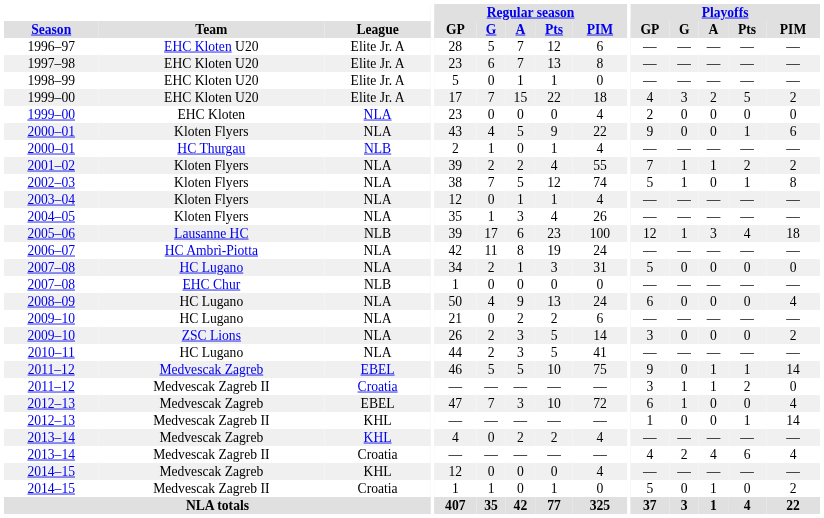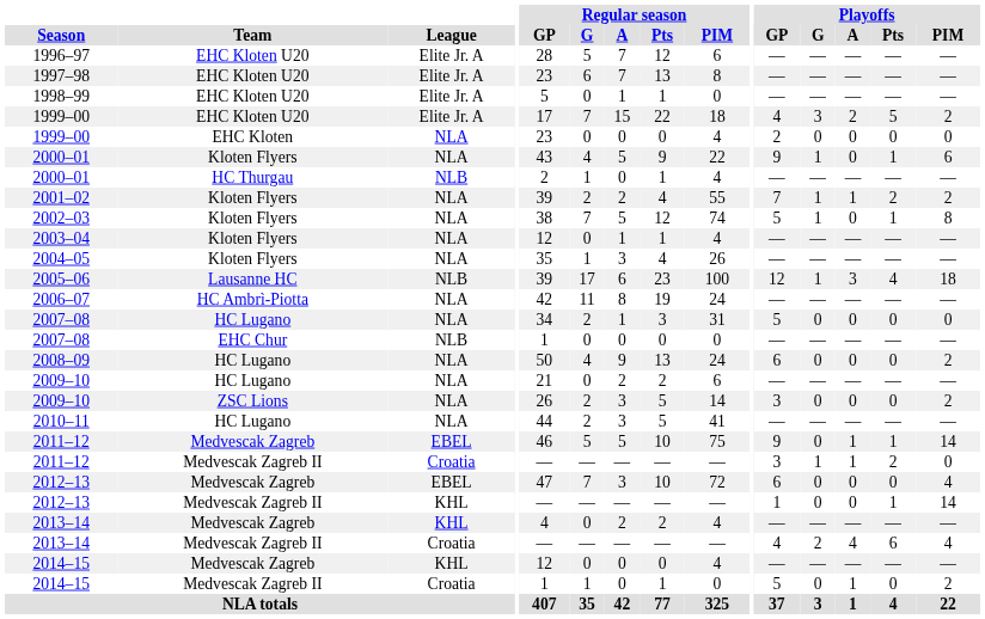 <table border="0" cellpadding="1" cellspacing="0" style="text-align:center; width:60em">
 <tr bgcolor="#e0e0e0">
 <th colspan="3" bgcolor="#ffffff"></th>
 <th rowspan="99" bgcolor="#ffffff"></th>
 <th colspan="5"><a href='#'>Regular season</a></th>
 <th rowspan="99" bgcolor="#ffffff"></th>
 <th colspan="5"><a href='#'>Playoffs</a></th>
 </tr>
 <tr bgcolor="#e0e0e0">
 <th><a href='#'>Season</a></th>
 <th>Team</th>
 <th>League</th>
 <th>GP</th>
 <th><a href='#'>G</a></th>
 <th><a href='#'>A</a></th>
 <th><a href='#'>Pts</a></th>
 <th><a href='#'>PIM</a></th>
 <th>GP</th>
 <th>G</th>
 <th>A</th>
 <th>Pts</th>
 <th>PIM</th>
 </tr>
 <tr>
 <td>1996–97</td>
 <td><a href='#'>EHC Kloten</a> U20</td>
 <td>Elite Jr. A</td>
 <td>28</td>
 <td>5</td>
 <td>7</td>
 <td>12</td>
 <td>6</td>
 <td>—</td>
 <td>—</td>
 <td>—</td>
 <td>—</td>
 <td>—</td>
 </tr>
 <tr bgcolor="#f0f0f0">
 <td>1997–98</td>
 <td>EHC Kloten U20</td>
 <td>Elite Jr. A</td>
 <td>23</td>
 <td>6</td>
 <td>7</td>
 <td>13</td>
 <td>8</td>
 <td>—</td>
 <td>—</td>
 <td>—</td>
 <td>—</td>
 <td>—</td>
 </tr>
 <tr>
 <td>1998–99</td>
 <td>EHC Kloten U20</td>
 <td>Elite Jr. A</td>
 <td>5</td>
 <td>0</td>
 <td>1</td>
 <td>1</td>
 <td>0</td>
 <td>—</td>
 <td>—</td>
 <td>—</td>
 <td>—</td>
 <td>—</td>
 </tr>
 <tr bgcolor="#f0f0f0">
 <td>1999–00</td>
 <td>EHC Kloten U20</td>
 <td>Elite Jr. A</td>
 <td>17</td>
 <td>7</td>
 <td>15</td>
 <td>22</td>
 <td>18</td>
 <td>4</td>
 <td>3</td>
 <td>2</td>
 <td>5</td>
 <td>2</td>
 </tr>
 <tr>
 <td><a href='#'>1999–00</a></td>
 <td>EHC Kloten</td>
 <td><a href='#'>NLA</a></td>
 <td>23</td>
 <td>0</td>
 <td>0</td>
 <td>0</td>
 <td>4</td>
 <td>2</td>
 <td>0</td>
 <td>0</td>
 <td>0</td>
 <td>0</td>
 </tr>
 <tr bgcolor="#f0f0f0">
 <td><a href='#'>2000–01</a></td>
 <td>Kloten Flyers</td>
 <td>NLA</td>
 <td>43</td>
 <td>4</td>
 <td>5</td>
 <td>9</td>
 <td>22</td>
 <td>9</td>
-<td>0</td>
+<td>1</td>
 <td>0</td>
 <td>1</td>
 <td>6</td>
 </tr>
 <tr>
 <td><a href='#'>2000–01</a></td>
 <td><a href='#'>HC Thurgau</a></td>
 <td><a href='#'>NLB</a></td>
 <td>2</td>
 <td>1</td>
 <td>0</td>
 <td>1</td>
 <td>4</td>
 <td>—</td>
 <td>—</td>
 <td>—</td>
 <td>—</td>
 <td>—</td>
 </tr>
 <tr bgcolor="#f0f0f0">
 <td><a href='#'>2001–02</a></td>
 <td>Kloten Flyers</td>
 <td>NLA</td>
 <td>39</td>
 <td>2</td>
 <td>2</td>
 <td>4</td>
 <td>55</td>
 <td>7</td>
 <td>1</td>
 <td>1</td>
 <td>2</td>
 <td>2</td>
 </tr>
 <tr>
 <td><a href='#'>2002–03</a></td>
 <td>Kloten Flyers</td>
 <td>NLA</td>
 <td>38</td>
 <td>7</td>
 <td>5</td>
 <td>12</td>
 <td>74</td>
 <td>5</td>
 <td>1</td>
 <td>0</td>
 <td>1</td>
 <td>8</td>
 </tr>
 <tr bgcolor="#f0f0f0">
 <td><a href='#'>2003–04</a></td>
 <td>Kloten Flyers</td>
 <td>NLA</td>
 <td>12</td>
 <td>0</td>
 <td>1</td>
 <td>1</td>
 <td>4</td>
 <td>—</td>
 <td>—</td>
 <td>—</td>
 <td>—</td>
 <td>—</td>
 </tr>
 <tr>
 <td><a href='#'>2004–05</a></td>
 <td>Kloten Flyers</td>
 <td>NLA</td>
 <td>35</td>
 <td>1</td>
 <td>3</td>
 <td>4</td>
 <td>26</td>
 <td>—</td>
 <td>—</td>
 <td>—</td>
 <td>—</td>
 <td>—</td>
 </tr>
 <tr bgcolor="#f0f0f0">
 <td><a href='#'>2005–06</a></td>
 <td><a href='#'>Lausanne HC</a></td>
 <td>NLB</td>
 <td>39</td>
 <td>17</td>
 <td>6</td>
 <td>23</td>
 <td>100</td>
 <td>12</td>
 <td>1</td>
 <td>3</td>
 <td>4</td>
 <td>18</td>
 </tr>
 <tr>
 <td><a href='#'>2006–07</a></td>
 <td><a href='#'>HC Ambrì-Piotta</a></td>
 <td>NLA</td>
 <td>42</td>
 <td>11</td>
 <td>8</td>
 <td>19</td>
 <td>24</td>
 <td>—</td>
 <td>—</td>
 <td>—</td>
 <td>—</td>
 <td>—</td>
 </tr>
 <tr bgcolor="#f0f0f0">
 <td><a href='#'>2007–08</a></td>
 <td><a href='#'>HC Lugano</a></td>
 <td>NLA</td>
 <td>34</td>
 <td>2</td>
 <td>1</td>
 <td>3</td>
 <td>31</td>
 <td>5</td>
 <td>0</td>
 <td>0</td>
 <td>0</td>
 <td>0</td>
 </tr>
 <tr>
 <td><a href='#'>2007–08</a></td>
 <td><a href='#'>EHC Chur</a></td>
 <td>NLB</td>
 <td>1</td>
 <td>0</td>
 <td>0</td>
 <td>0</td>
 <td>0</td>
 <td>—</td>
 <td>—</td>
 <td>—</td>
 <td>—</td>
 <td>—</td>
 </tr>
 <tr bgcolor="#f0f0f0">
 <td><a href='#'>2008–09</a></td>
 <td>HC Lugano</td>
 <td>NLA</td>
 <td>50</td>
 <td>4</td>
 <td>9</td>
 <td>13</td>
 <td>24</td>
 <td>6</td>
 <td>0</td>
 <td>0</td>
 <td>0</td>
-<td>4</td>
+<td>2</td>
 </tr>
 <tr>
 <td><a href='#'>2009–10</a></td>
 <td>HC Lugano</td>
 <td>NLA</td>
 <td>21</td>
 <td>0</td>
 <td>2</td>
 <td>2</td>
 <td>6</td>
 <td>—</td>
 <td>—</td>
 <td>—</td>
 <td>—</td>
 <td>—</td>
 </tr>
 <tr bgcolor="#f0f0f0">
 <td><a href='#'>2009–10</a></td>
 <td><a href='#'>ZSC Lions</a></td>
 <td>NLA</td>
 <td>26</td>
 <td>2</td>
 <td>3</td>
 <td>5</td>
 <td>14</td>
 <td>3</td>
 <td>0</td>
 <td>0</td>
 <td>0</td>
 <td>2</td>
 </tr>
 <tr>
 <td><a href='#'>2010–11</a></td>
 <td>HC Lugano</td>
 <td>NLA</td>
 <td>44</td>
 <td>2</td>
 <td>3</td>
 <td>5</td>
 <td>41</td>
 <td>—</td>
 <td>—</td>
 <td>—</td>
 <td>—</td>
 <td>—</td>
 </tr>
 <tr bgcolor="#f0f0f0">
 <td><a href='#'>2011–12</a></td>
 <td><a href='#'>Medvescak Zagreb</a></td>
 <td><a href='#'>EBEL</a></td>
 <td>46</td>
 <td>5</td>
 <td>5</td>
 <td>10</td>
 <td>75</td>
 <td>9</td>
 <td>0</td>
 <td>1</td>
 <td>1</td>
 <td>14</td>
 </tr>
 <tr>
 <td><a href='#'>2011–12</a></td>
 <td>Medvescak Zagreb II</td>
 <td><a href='#'>Croatia</a></td>
 <td>—</td>
 <td>—</td>
 <td>—</td>
 <td>—</td>
 <td>—</td>
 <td>3</td>
 <td>1</td>
 <td>1</td>
 <td>2</td>
 <td>0</td>
 </tr>
 <tr bgcolor="#f0f0f0">
 <td><a href='#'>2012–13</a></td>
 <td>Medvescak Zagreb</td>
 <td>EBEL</td>
 <td>47</td>
 <td>7</td>
 <td>3</td>
 <td>10</td>
 <td>72</td>
 <td>6</td>
-<td>1</td>
+<td>0</td>
 <td>0</td>
 <td>0</td>
 <td>4</td>
 </tr>
 <tr>
 <td><a href='#'>2012–13</a></td>
 <td>Medvescak Zagreb II</td>
 <td>KHL</td>
 <td>—</td>
 <td>—</td>
 <td>—</td>
 <td>—</td>
 <td>—</td>
 <td>1</td>
 <td>0</td>
 <td>0</td>
 <td>1</td>
 <td>14</td>
 </tr>
 <tr bgcolor="#f0f0f0">
 <td><a href='#'>2013–14</a></td>
 <td>Medvescak Zagreb</td>
 <td><a href='#'>KHL</a></td>
 <td>4</td>
 <td>0</td>
 <td>2</td>
 <td>2</td>
 <td>4</td>
 <td>—</td>
 <td>—</td>
 <td>—</td>
 <td>—</td>
 <td>—</td>
 </tr>
 <tr>
 <td><a href='#'>2013–14</a></td>
 <td>Medvescak Zagreb II</td>
 <td>Croatia</td>
 <td>—</td>
 <td>—</td>
 <td>—</td>
 <td>—</td>
 <td>—</td>
 <td>4</td>
 <td>2</td>
 <td>4</td>
 <td>6</td>
 <td>4</td>
 </tr>
 <tr bgcolor="#f0f0f0">
 <td><a href='#'>2014–15</a></td>
 <td>Medvescak Zagreb</td>
 <td>KHL</td>
 <td>12</td>
 <td>0</td>
 <td>0</td>
 <td>0</td>
 <td>4</td>
 <td>—</td>
 <td>—</td>
 <td>—</td>
 <td>—</td>
 <td>—</td>
 </tr>
 <tr>
 <td><a href='#'>2014–15</a></td>
 <td>Medvescak Zagreb II</td>
 <td>Croatia</td>
 <td>1</td>
 <td>1</td>
 <td>0</td>
 <td>1</td>
 <td>0</td>
 <td>5</td>
 <td>0</td>
 <td>1</td>
 <td>0</td>
 <td>2</td>
 </tr>
 <tr>
 </tr>
 <tr ALIGN="center" bgcolor="#e0e0e0">
 <th colspan="3">NLA totals</th>
 <th ALIGN="center">407</th>
 <th ALIGN="center">35</th>
 <th ALIGN="center">42</th>
 <th ALIGN="center">77</th>
 <th ALIGN="center">325</th>
 <th ALIGN="center">37</th>
 <th ALIGN="center">3</th>
 <th ALIGN="center">1</th>
 <th ALIGN="center">4</th>
 <th ALIGN="center">22</th>
 </tr>
 </table>
